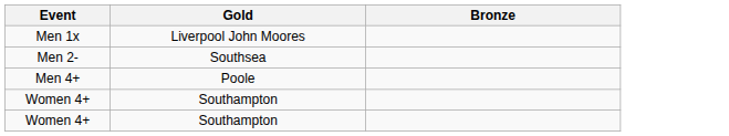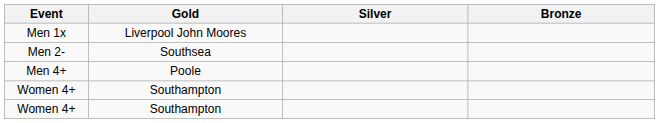 <table class="wikitable" style="text-align:center">
 <tr>
 <th width=120>Event</th>
 <th width=300>Gold</th>
+<th width=300>Silver</th>
 <th width=300>Bronze</th>
 </tr>
 <tr>
 <td>Men 1x</td>
 <td>Liverpool John Moores</td>
 <td></td>
+<td></td>
 </tr>
 <tr>
 <td>Men 2-</td>
 <td>Southsea</td>
+<td></td>
 <td></td>
 </tr>
 <tr>
 <td>Men 4+</td>
 <td>Poole</td>
 <td></td>
-</tr>
-<tr>
-<td>Women 4+</td>
-<td>Southampton</td>
 <td></td>
 </tr>
 <tr>
 <td>Women 4+</td>
 <td>Southampton</td>
 <td></td>
+<td></td>
+</tr>
+<tr>
+<td>Women 4+</td>
+<td>Southampton</td>
+<td></td>
+<td></td>
 </tr>
 </table>
